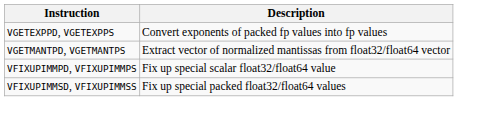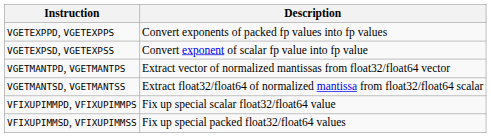 <table class="wikitable">
 <tr>
 <th scope="col">Instruction</th>
 <th scope="col">Description</th>
 </tr>
 <tr>
 <td><code>VGETEXPPD</code>, <code>VGETEXPPS</code></td>
 <td>Convert exponents of packed fp values into fp values</td>
 </tr>
 <tr>
+<td><code>VGETEXPSD</code>, <code>VGETEXPSS</code></td>
+<td>Convert <a href='#'>exponent</a> of scalar fp value into fp value</td>
+</tr>
+<tr>
 <td><code>VGETMANTPD</code>, <code>VGETMANTPS</code></td>
 <td>Extract vector of normalized mantissas from float32/float64 vector</td>
+</tr>
+<tr>
+<td><code>VGETMANTSD</code>, <code>VGETMANTSS</code></td>
+<td>Extract float32/float64 of normalized <a href='#'>mantissa</a> from float32/float64 scalar</td>
 </tr>
 <tr>
 <td><code>VFIXUPIMMPD</code>, <code>VFIXUPIMMPS</code></td>
 <td>Fix up special scalar float32/float64 value</td>
 </tr>
 <tr>
 <td><code>VFIXUPIMMSD</code>, <code>VFIXUPIMMSS</code></td>
 <td>Fix up special packed float32/float64 values</td>
 </tr>
 </table>
